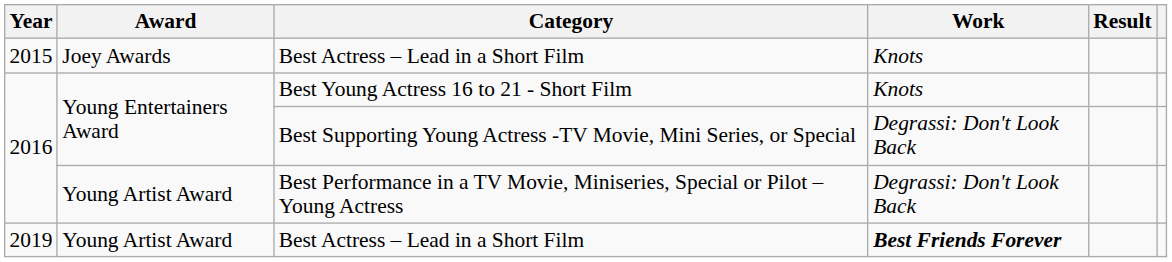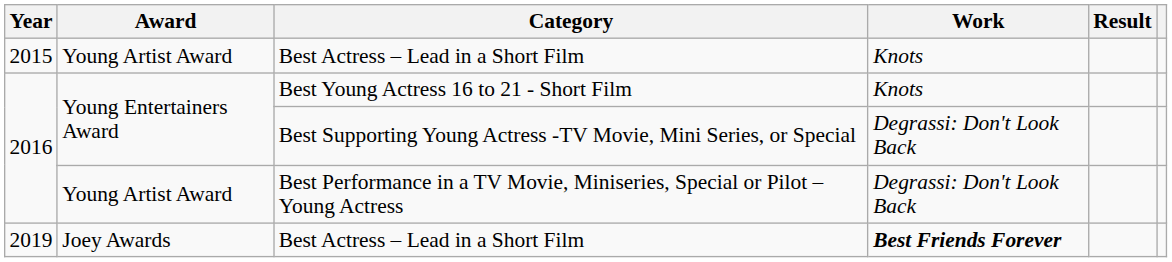 <table class="wikitable sortable">
 <tr>
 <th>Year</th>
 <th>Award</th>
 <th>Category</th>
 <th>Work</th>
 <th>Result</th>
 <th class="unsortable"></th>
 </tr>
 <tr>
 <td>2015</td>
-<td>Joey Awards</td>
+<td>Young Artist Award</td>
 <td>Best Actress – Lead in a Short Film</td>
 <td><em>Knots</em></td>
 <td></td>
 <td style="text-align:center;"></td>
 </tr>
 <tr>
 <td rowspan="3">2016</td>
 <td rowspan="2">Young Entertainers Award</td>
 <td>Best Young Actress 16 to 21 - Short Film</td>
 <td><em>Knots</em></td>
 <td></td>
 <td style="text-align:center;"></td>
 </tr>
 <tr>
 <td>Best Supporting Young Actress -TV Movie, Mini Series, or Special</td>
 <td><em>Degrassi: Don't Look Back</em></td>
 <td></td>
 <td style="text-align:center;"></td>
 </tr>
 <tr>
 <td>Young Artist Award</td>
 <td>Best Performance in a TV Movie, Miniseries, Special or Pilot – Young Actress</td>
 <td><em>Degrassi: Don't Look Back</em></td>
 <td></td>
 <td style="text-align:center;"></td>
 </tr>
 <tr>
 <td>2019</td>
-<td>Young Artist Award</td>
+<td>Joey Awards</td>
 <td>Best Actress – Lead in a Short Film</td>
 <td><strong><em>Best Friends Forever</em></strong></td>
 <td></td>
 <td style="text-align:center;"></td>
 </tr>
 </table>
